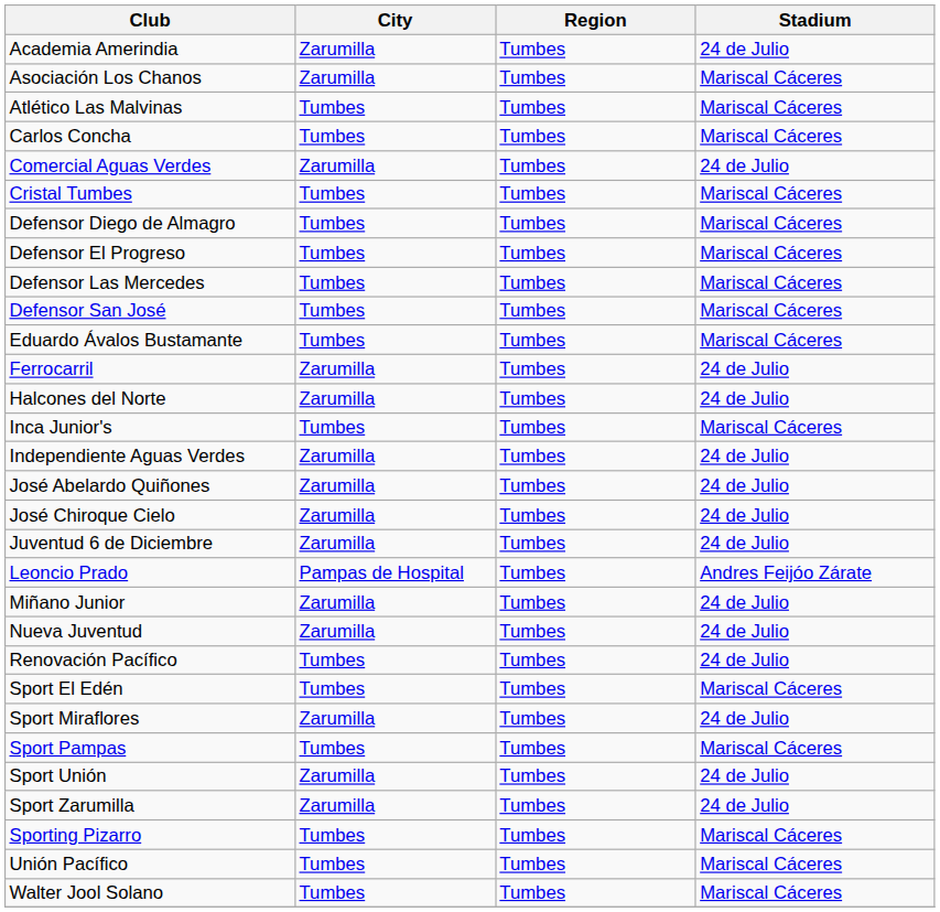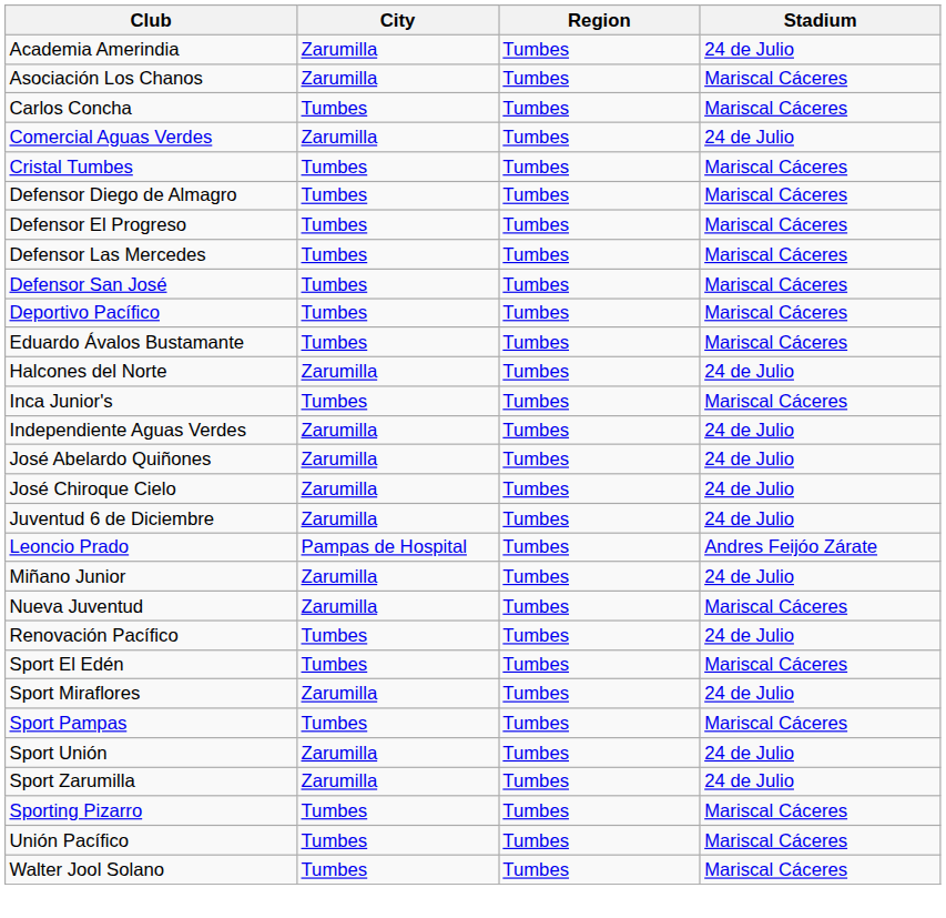 <table class="wikitable sortable" style="font-size:90%">
 <tr>
 <th width=220px>Club</th>
 <th width=150px>City</th>
 <th width=150px>Region</th>
 <th width=180px>Stadium</th>
 </tr>
 <tr>
 <td>Academia Amerindia</td>
 <td><a href='#'>Zarumilla</a></td>
 <td><a href='#'>Tumbes</a></td>
 <td><a href='#'>24 de Julio</a></td>
 </tr>
 <tr>
 <td>Asociación Los Chanos</td>
 <td><a href='#'>Zarumilla</a></td>
-<td><a href='#'>Tumbes</a></td>
-<td><a href='#'>Mariscal Cáceres</a></td>
-</tr>
-<tr>
-<td>Atlético Las Malvinas</td>
-<td><a href='#'>Tumbes</a></td>
 <td><a href='#'>Tumbes</a></td>
 <td><a href='#'>Mariscal Cáceres</a></td>
 </tr>
 <tr>
 <td>Carlos Concha</td>
 <td><a href='#'>Tumbes</a></td>
 <td><a href='#'>Tumbes</a></td>
 <td><a href='#'>Mariscal Cáceres</a></td>
 </tr>
 <tr>
 <td><a href='#'>Comercial Aguas Verdes</a></td>
 <td><a href='#'>Zarumilla</a></td>
 <td><a href='#'>Tumbes</a></td>
 <td><a href='#'>24 de Julio</a></td>
 </tr>
 <tr>
 <td><a href='#'>Cristal Tumbes</a></td>
 <td><a href='#'>Tumbes</a></td>
 <td><a href='#'>Tumbes</a></td>
 <td><a href='#'>Mariscal Cáceres</a></td>
 </tr>
 <tr>
 <td>Defensor Diego de Almagro</td>
 <td><a href='#'>Tumbes</a></td>
 <td><a href='#'>Tumbes</a></td>
 <td><a href='#'>Mariscal Cáceres</a></td>
 </tr>
 <tr>
 <td>Defensor El Progreso</td>
 <td><a href='#'>Tumbes</a></td>
 <td><a href='#'>Tumbes</a></td>
 <td><a href='#'>Mariscal Cáceres</a></td>
 </tr>
 <tr>
 <td>Defensor Las Mercedes</td>
 <td><a href='#'>Tumbes</a></td>
 <td><a href='#'>Tumbes</a></td>
 <td><a href='#'>Mariscal Cáceres</a></td>
 </tr>
 <tr>
 <td><a href='#'>Defensor San José</a></td>
 <td><a href='#'>Tumbes</a></td>
 <td><a href='#'>Tumbes</a></td>
 <td><a href='#'>Mariscal Cáceres</a></td>
 </tr>
 <tr>
-<td>Eduardo Ávalos Bustamante</td>
+<td><a href='#'>Deportivo Pacífico</a></td>
 <td><a href='#'>Tumbes</a></td>
 <td><a href='#'>Tumbes</a></td>
 <td><a href='#'>Mariscal Cáceres</a></td>
 </tr>
 <tr>
-<td><a href='#'>Ferrocarril</a></td>
-<td><a href='#'>Zarumilla</a></td>
+<td>Eduardo Ávalos Bustamante</td>
 <td><a href='#'>Tumbes</a></td>
-<td><a href='#'>24 de Julio</a></td>
+<td><a href='#'>Tumbes</a></td>
+<td><a href='#'>Mariscal Cáceres</a></td>
 </tr>
 <tr>
 <td>Halcones del Norte</td>
 <td><a href='#'>Zarumilla</a></td>
 <td><a href='#'>Tumbes</a></td>
 <td><a href='#'>24 de Julio</a></td>
 </tr>
 <tr>
 <td>Inca Junior's</td>
 <td><a href='#'>Tumbes</a></td>
 <td><a href='#'>Tumbes</a></td>
 <td><a href='#'>Mariscal Cáceres</a></td>
 </tr>
 <tr>
 <td>Independiente Aguas Verdes</td>
 <td><a href='#'>Zarumilla</a></td>
 <td><a href='#'>Tumbes</a></td>
 <td><a href='#'>24 de Julio</a></td>
 </tr>
 <tr>
 <td>José Abelardo Quiñones</td>
 <td><a href='#'>Zarumilla</a></td>
 <td><a href='#'>Tumbes</a></td>
 <td><a href='#'>24 de Julio</a></td>
 </tr>
 <tr>
 <td>José Chiroque Cielo</td>
 <td><a href='#'>Zarumilla</a></td>
 <td><a href='#'>Tumbes</a></td>
 <td><a href='#'>24 de Julio</a></td>
 </tr>
 <tr>
 <td>Juventud 6 de Diciembre</td>
 <td><a href='#'>Zarumilla</a></td>
 <td><a href='#'>Tumbes</a></td>
 <td><a href='#'>24 de Julio</a></td>
 </tr>
 <tr>
 <td><a href='#'>Leoncio Prado</a></td>
 <td><a href='#'>Pampas de Hospital</a></td>
 <td><a href='#'>Tumbes</a></td>
 <td><a href='#'>Andres Feijóo Zárate</a></td>
 </tr>
 <tr>
 <td>Miñano Junior</td>
 <td><a href='#'>Zarumilla</a></td>
 <td><a href='#'>Tumbes</a></td>
 <td><a href='#'>24 de Julio</a></td>
 </tr>
 <tr>
 <td>Nueva Juventud</td>
 <td><a href='#'>Zarumilla</a></td>
 <td><a href='#'>Tumbes</a></td>
-<td><a href='#'>24 de Julio</a></td>
+<td><a href='#'>Mariscal Cáceres</a></td>
 </tr>
 <tr>
 <td>Renovación Pacífico</td>
 <td><a href='#'>Tumbes</a></td>
 <td><a href='#'>Tumbes</a></td>
 <td><a href='#'>24 de Julio</a></td>
 </tr>
 <tr>
 <td>Sport El Edén</td>
 <td><a href='#'>Tumbes</a></td>
 <td><a href='#'>Tumbes</a></td>
 <td><a href='#'>Mariscal Cáceres</a></td>
 </tr>
 <tr>
 <td>Sport Miraflores</td>
 <td><a href='#'>Zarumilla</a></td>
 <td><a href='#'>Tumbes</a></td>
 <td><a href='#'>24 de Julio</a></td>
 </tr>
 <tr>
 <td><a href='#'>Sport Pampas</a></td>
 <td><a href='#'>Tumbes</a></td>
 <td><a href='#'>Tumbes</a></td>
 <td><a href='#'>Mariscal Cáceres</a></td>
 </tr>
 <tr>
 <td>Sport Unión</td>
 <td><a href='#'>Zarumilla</a></td>
 <td><a href='#'>Tumbes</a></td>
 <td><a href='#'>24 de Julio</a></td>
 </tr>
 <tr>
 <td>Sport Zarumilla</td>
 <td><a href='#'>Zarumilla</a></td>
 <td><a href='#'>Tumbes</a></td>
 <td><a href='#'>24 de Julio</a></td>
 </tr>
 <tr>
 <td><a href='#'>Sporting Pizarro</a></td>
 <td><a href='#'>Tumbes</a></td>
 <td><a href='#'>Tumbes</a></td>
 <td><a href='#'>Mariscal Cáceres</a></td>
 </tr>
 <tr>
 <td>Unión Pacífico</td>
 <td><a href='#'>Tumbes</a></td>
 <td><a href='#'>Tumbes</a></td>
 <td><a href='#'>Mariscal Cáceres</a></td>
 </tr>
 <tr>
 <td>Walter Jool Solano</td>
 <td><a href='#'>Tumbes</a></td>
 <td><a href='#'>Tumbes</a></td>
 <td><a href='#'>Mariscal Cáceres</a></td>
 </tr>
 <tr>
 </tr>
 </table>
